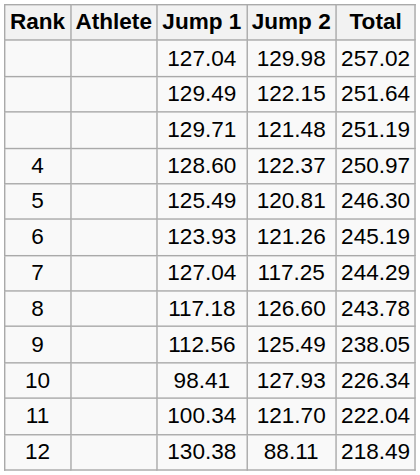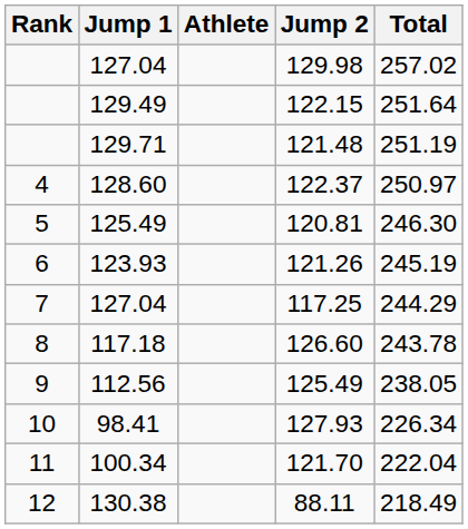 <table class="wikitable" style="text-align:center">
 <tr>
 <th>Rank</th>
+<th>Jump 1</th>
 <th>Athlete</th>
-<th>Jump 1</th>
 <th>Jump 2</th>
 <th>Total</th>
 </tr>
 <tr>
 <td></td>
+<td>127.04</td>
 <td align="left"></td>
-<td>127.04</td>
 <td>129.98</td>
 <td>257.02</td>
 </tr>
 <tr>
 <td></td>
+<td>129.49</td>
 <td align="left"></td>
-<td>129.49</td>
 <td>122.15</td>
 <td>251.64</td>
 </tr>
 <tr>
 <td></td>
+<td>129.71</td>
 <td align="left"></td>
-<td>129.71</td>
 <td>121.48</td>
 <td>251.19</td>
 </tr>
 <tr>
 <td>4</td>
+<td>128.60</td>
 <td align="left"></td>
-<td>128.60</td>
 <td>122.37</td>
 <td>250.97</td>
 </tr>
 <tr>
 <td>5</td>
+<td>125.49</td>
 <td align="left"></td>
-<td>125.49</td>
 <td>120.81</td>
 <td>246.30</td>
 </tr>
 <tr>
 <td>6</td>
+<td>123.93</td>
 <td align="left"></td>
-<td>123.93</td>
 <td>121.26</td>
 <td>245.19</td>
 </tr>
 <tr>
 <td>7</td>
+<td>127.04</td>
 <td align="left"></td>
-<td>127.04</td>
 <td>117.25</td>
 <td>244.29</td>
 </tr>
 <tr>
 <td>8</td>
+<td>117.18</td>
 <td align="left"></td>
-<td>117.18</td>
 <td>126.60</td>
 <td>243.78</td>
 </tr>
 <tr>
 <td>9</td>
+<td>112.56</td>
 <td align="left"></td>
-<td>112.56</td>
 <td>125.49</td>
 <td>238.05</td>
 </tr>
 <tr>
 <td>10</td>
+<td>98.41</td>
 <td align="left"></td>
-<td>98.41</td>
 <td>127.93</td>
 <td>226.34</td>
 </tr>
 <tr>
 <td>11</td>
+<td>100.34</td>
 <td align="left"></td>
-<td>100.34</td>
 <td>121.70</td>
 <td>222.04</td>
 </tr>
 <tr>
 <td>12</td>
+<td>130.38</td>
 <td align="left"></td>
-<td>130.38</td>
 <td>88.11</td>
 <td>218.49</td>
 </tr>
 </table>
